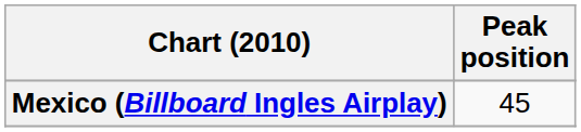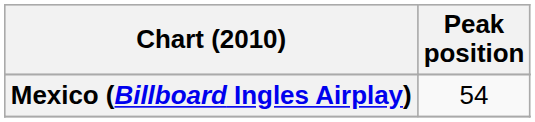 <table class="wikitable sortable plainrowheaders" style="text-align:center">
 <tr>
 <th>Chart (2010)</th>
 <th>Peak<br>position</th>
 </tr>
 <tr>
 </tr>
 <tr>
 <th scope="row">Mexico (<a href='#'><em>Billboard</em> Ingles Airplay</a>)</th>
-<td style="text-align:center;">45</td>
+<td style="text-align:center;">54</td>
 </tr>
 <tr>
 </tr>
 <tr>
 </tr>
 <tr>
 </tr>
 </table>
